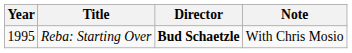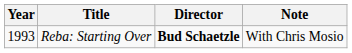 <table class="wikitable">
 <tr>
 <th>Year</th>
 <th>Title</th>
 <th>Director</th>
 <th>Note</th>
 </tr>
 <tr>
-<td>1995</td>
+<td>1993</td>
 <td><em>Reba: Starting Over</em></td>
 <td><strong>Bud Schaetzle</strong></td>
 <td>With Chris Mosio</td>
 </tr>
 </table>
